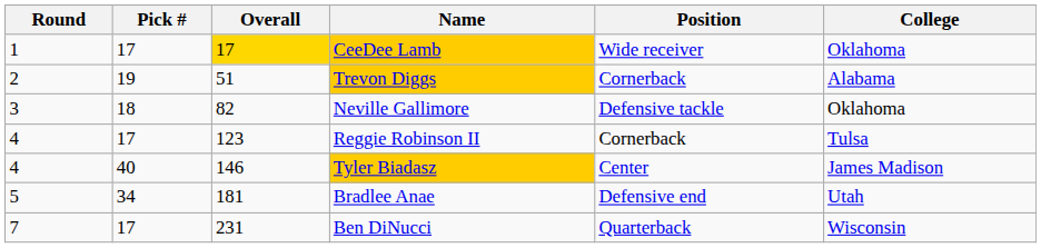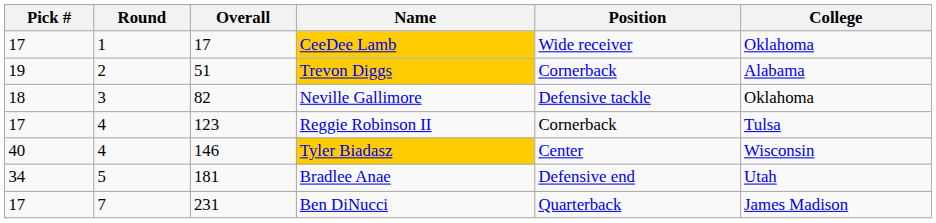 <table class="wikitable sortable sortable" style="width: 100%">
 <tr>
+<th>Pick #</th>
 <th>Round</th>
-<th>Pick #</th>
 <th>Overall</th>
 <th>Name</th>
 <th>Position</th>
 <th>College</th>
 </tr>
 <tr>
+<td>17</td>
 <td>1</td>
 <td>17</td>
-<td style="background: gold;">17</td>
 <td bgcolor=#FFCC00><a href='#'>CeeDee Lamb</a></td>
 <td><a href='#'>Wide receiver</a></td>
 <td><a href='#'>Oklahoma</a></td>
 </tr>
 <tr>
+<td>19</td>
 <td>2</td>
-<td>19</td>
 <td>51</td>
 <td bgcolor=#FFCC00><a href='#'>Trevon Diggs</a></td>
 <td><a href='#'>Cornerback</a></td>
 <td><a href='#'>Alabama</a></td>
 </tr>
 <tr>
+<td>18</td>
 <td>3</td>
-<td>18</td>
 <td>82</td>
 <td><a href='#'>Neville Gallimore</a></td>
 <td><a href='#'>Defensive tackle</a></td>
 <td>Oklahoma</td>
 </tr>
 <tr>
+<td>17</td>
 <td>4</td>
-<td>17</td>
 <td>123</td>
 <td><a href='#'>Reggie Robinson II</a></td>
 <td>Cornerback</td>
 <td><a href='#'>Tulsa</a></td>
 </tr>
 <tr>
+<td>40</td>
 <td>4</td>
-<td>40</td>
 <td>146</td>
 <td bgcolor=#FFCC00><a href='#'>Tyler Biadasz</a></td>
 <td><a href='#'>Center</a></td>
-<td><a href='#'>James Madison</a></td>
+<td><a href='#'>Wisconsin</a></td>
 </tr>
 <tr>
+<td>34</td>
 <td>5</td>
-<td>34</td>
 <td>181</td>
 <td><a href='#'>Bradlee Anae</a></td>
 <td><a href='#'>Defensive end</a></td>
 <td><a href='#'>Utah</a></td>
 </tr>
 <tr>
+<td>17</td>
 <td>7</td>
-<td>17</td>
 <td>231</td>
 <td><a href='#'>Ben DiNucci</a></td>
 <td><a href='#'>Quarterback</a></td>
-<td><a href='#'>Wisconsin</a></td>
+<td><a href='#'>James Madison</a></td>
 </tr>
 </table>
